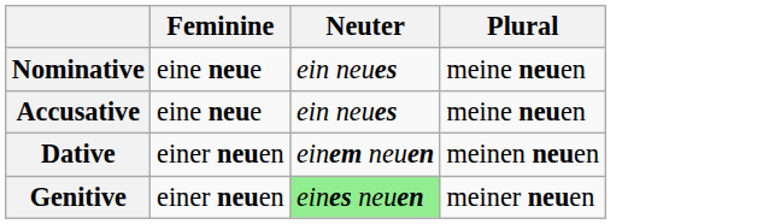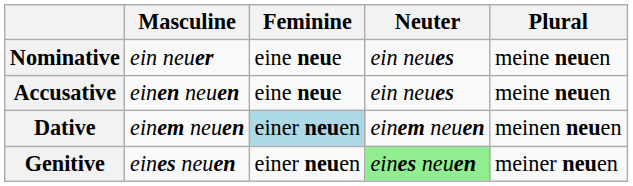 <table class="wikitable">
 <tr>
 <th></th>
+<th>Masculine</th>
 <th>Feminine</th>
 <th>Neuter</th>
 <th>Plural</th>
 </tr>
 <tr>
 <th>Nominative</th>
+<td><em>ein neu<strong>er<strong><em></td>
 <td></em>ein</strong>e<strong> neu</strong>e</em></strong></td>
 <td><em>ein neu<strong>es<strong><em></td>
 <td></em>mein</strong>e<strong> neu</strong>en</em></strong></td>
 </tr>
 <tr>
 <th>Accusative</th>
+<td><em>ein<strong>en</strong> neu<strong>en<strong><em></td>
 <td></em>ein</strong>e<strong> neu</strong>e</em></strong></td>
 <td><em>ein neu<strong>es<strong><em></td>
 <td></em>mein</strong>e<strong> neu</strong>en</em></strong></td>
 </tr>
 <tr>
 <th>Dative</th>
-<td></em>ein</strong>er<strong> neu</strong>en</em></strong></td>
+<td><em>ein<strong>em</strong> neu<strong>en<strong><em></td>
+<td style="background: lightblue;"></em>ein</strong>er<strong> neu</strong>en</em></strong></td>
 <td><em>ein<strong>em</strong> neu<strong>en<strong><em></td>
 <td></em>mein</strong>en<strong> neu</strong>en</em></strong></td>
 </tr>
 <tr>
 <th>Genitive</th>
+<td><em>ein<strong>es</strong> neu<strong>en<strong><em></td>
 <td></em>ein</strong>er<strong> neu</strong>en</em></strong></td>
 <td style="background: lightgreen;"><em>ein<strong>es</strong> neu<strong>en<strong><em></td>
 <td></em>mein</strong>er<strong> neu</strong>en</em></strong></td>
 </tr>
 </table>
